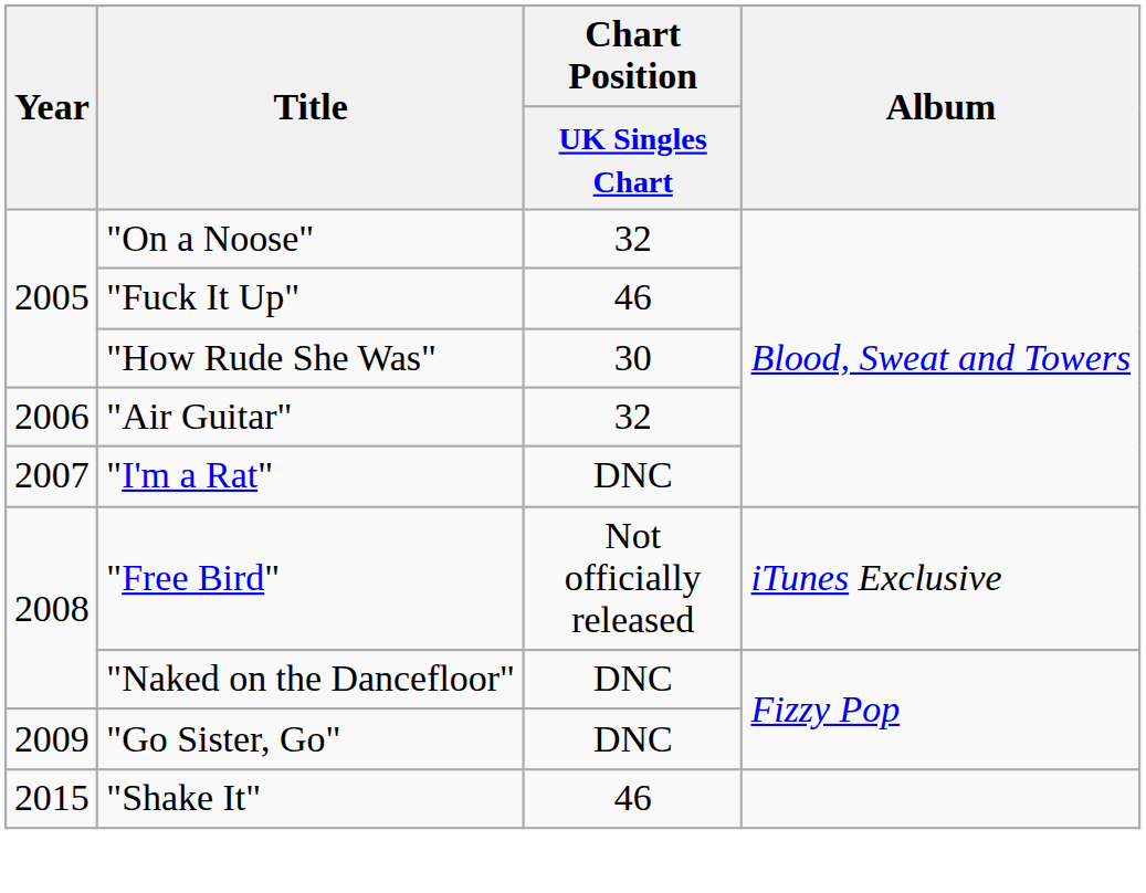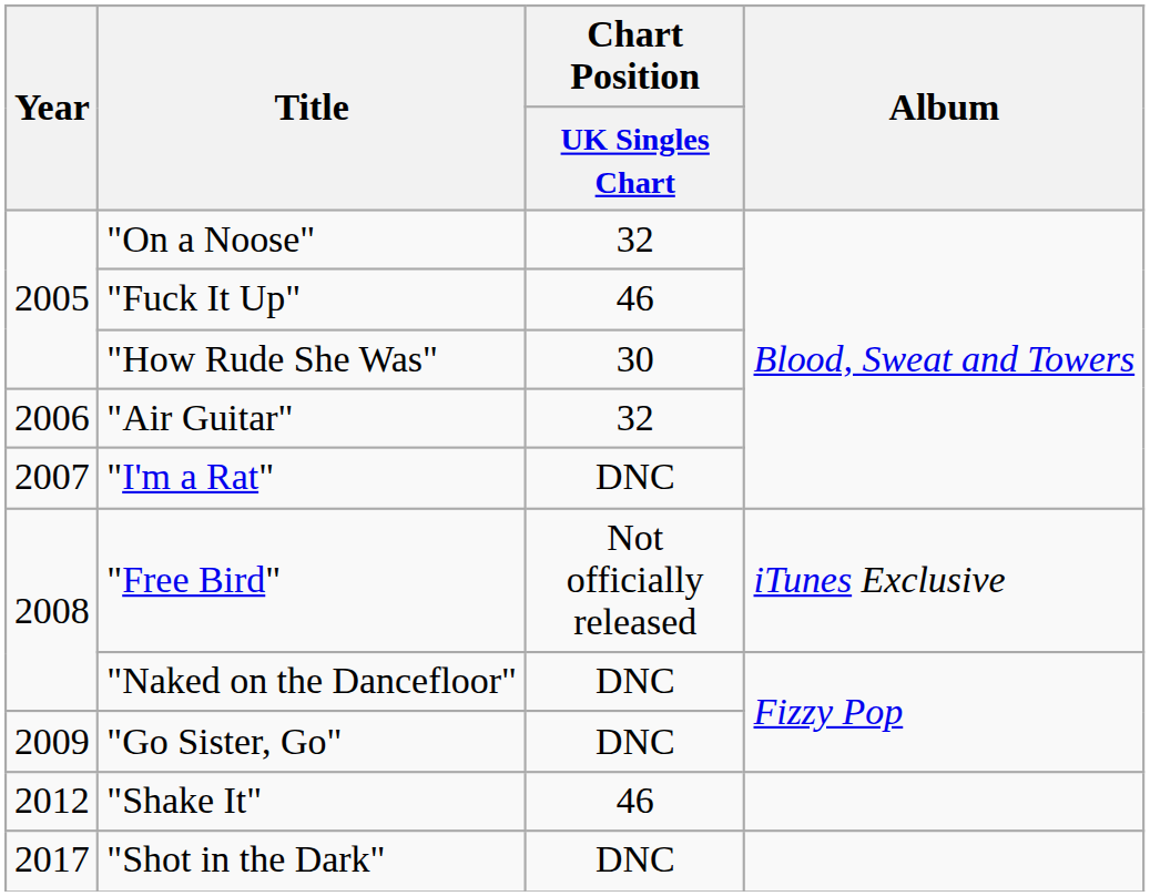 <table class="wikitable">
 <tr>
 <th rowspan="2">Year</th>
 <th rowspan="2">Title</th>
 <th colspan="1">Chart Position</th>
 <th rowspan="2">Album</th>
 </tr>
 <tr>
 <th width="86"><small><a href='#'>UK Singles Chart</a></small></th>
 </tr>
 <tr>
 <td rowspan="3">2005</td>
 <td>"On a Noose"</td>
 <td align="center">32</td>
 <td rowspan="5"><em><a href='#'>Blood, Sweat and Towers</a></em></td>
 </tr>
 <tr>
 <td>"Fuck It Up"</td>
 <td align="center">46</td>
 </tr>
 <tr>
 <td>"How Rude She Was"</td>
 <td align="center">30</td>
 </tr>
 <tr>
 <td>2006</td>
 <td>"Air Guitar"</td>
 <td align="center">32</td>
 </tr>
 <tr>
 <td>2007</td>
 <td>"<a href='#'>I'm a Rat</a>"</td>
 <td align="center">DNC</td>
 </tr>
 <tr>
 <td rowspan="2">2008</td>
 <td>"<a href='#'>Free Bird</a>"</td>
 <td align="center">Not officially released</td>
 <td><em><a href='#'>iTunes</a> Exclusive</em></td>
 </tr>
 <tr>
 <td>"Naked on the Dancefloor"</td>
 <td align="center">DNC</td>
 <td rowspan="2"><em><a href='#'>Fizzy Pop</a></em></td>
 </tr>
 <tr>
 <td>2009</td>
 <td>"Go Sister, Go"</td>
 <td align="center">DNC</td>
 </tr>
 <tr>
-<td>2015</td>
+<td>2012</td>
 <td>"Shake It"</td>
 <td align="center">46</td>
 </tr>
+<tr>
+<td>2017</td>
+<td>"Shot in the Dark"</td>
+<td align="center">DNC</td>
+<td></td>
+</tr>
 </table>
